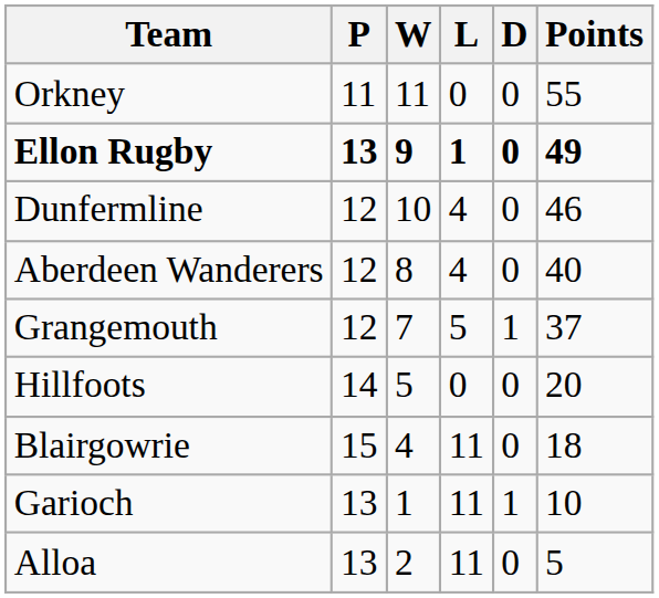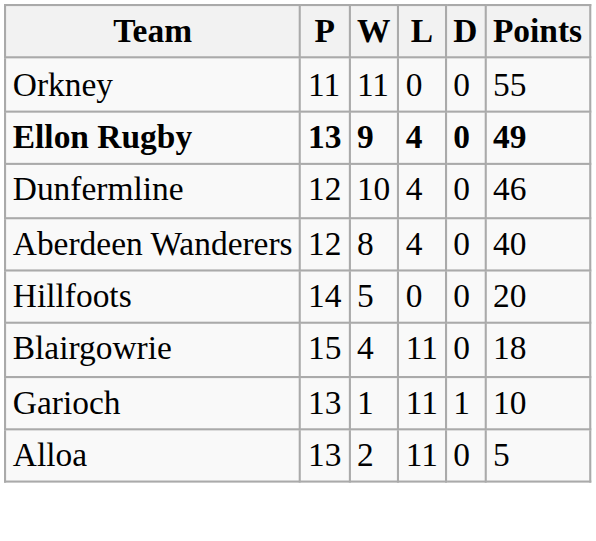 <table class="wikitable">
 <tr>
 <th>Team</th>
 <th>P</th>
 <th>W</th>
 <th>L</th>
 <th>D</th>
 <th>Points</th>
 </tr>
 <tr>
 <td>Orkney</td>
 <td>11</td>
 <td>11</td>
 <td>0</td>
 <td>0</td>
 <td>55</td>
 </tr>
 <tr>
 <td><strong>Ellon Rugby</strong></td>
 <td><strong>13</strong></td>
 <td><strong>9</strong></td>
-<td><strong>1</strong></td>
+<td><strong>4</strong></td>
 <td><strong>0</strong></td>
 <td><strong>49</strong></td>
 </tr>
 <tr>
 <td>Dunfermline</td>
 <td>12</td>
 <td>10</td>
 <td>4</td>
 <td>0</td>
 <td>46</td>
 </tr>
 <tr>
 <td>Aberdeen Wanderers</td>
 <td>12</td>
 <td>8</td>
 <td>4</td>
 <td>0</td>
 <td>40</td>
-</tr>
-<tr>
-<td>Grangemouth</td>
-<td>12</td>
-<td>7</td>
-<td>5</td>
-<td>1</td>
-<td>37</td>
 </tr>
 <tr>
 <td>Hillfoots</td>
 <td>14</td>
 <td>5</td>
 <td>0</td>
 <td>0</td>
 <td>20</td>
 </tr>
 <tr>
 <td>Blairgowrie</td>
 <td>15</td>
 <td>4</td>
 <td>11</td>
 <td>0</td>
 <td>18</td>
 </tr>
 <tr>
 <td>Garioch</td>
 <td>13</td>
 <td>1</td>
 <td>11</td>
 <td>1</td>
 <td>10</td>
 </tr>
 <tr>
 <td>Alloa</td>
 <td>13</td>
 <td>2</td>
 <td>11</td>
 <td>0</td>
 <td>5</td>
 </tr>
 </table>
